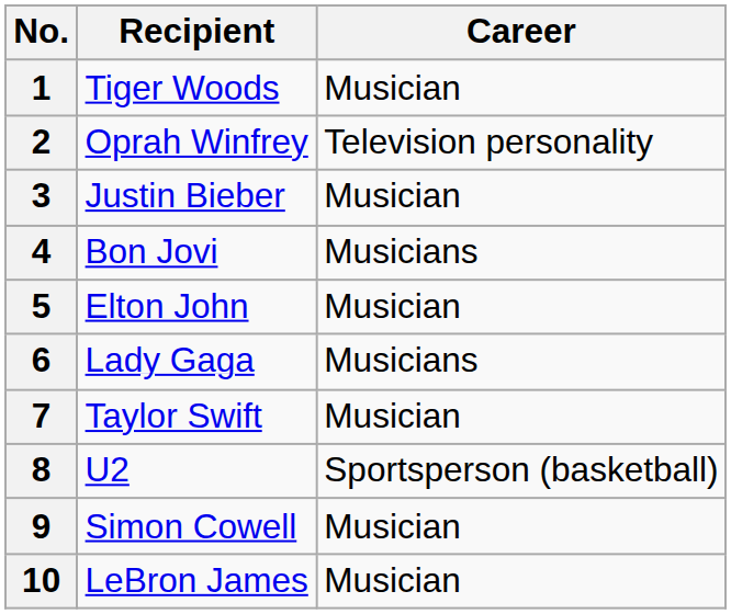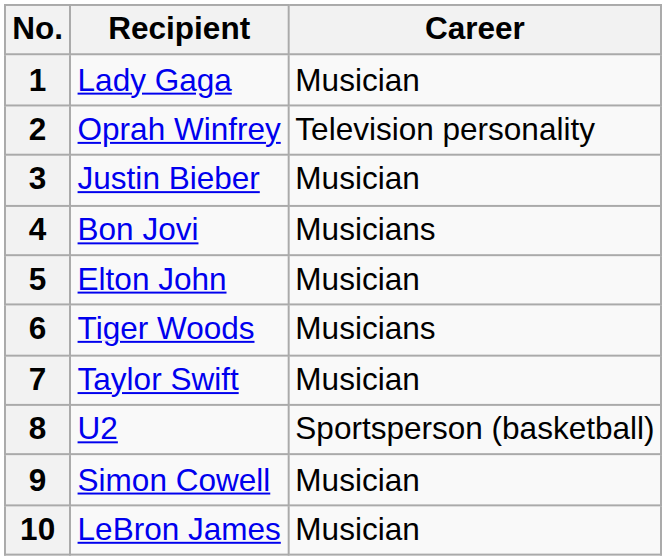 <table class="wikitable plainrowheaders">
 <tr>
 <th scope="col">No.</th>
 <th scope="col">Recipient</th>
 <th scope="col">Career</th>
 </tr>
 <tr>
 <th scope="row">1</th>
-<td> <a href='#'>Tiger Woods</a></td>
+<td> <a href='#'>Lady Gaga</a></td>
 <td>Musician</td>
 </tr>
 <tr>
 <th scope="row">2</th>
 <td> <a href='#'>Oprah Winfrey</a></td>
 <td>Television personality</td>
 </tr>
 <tr>
 <th scope="row">3</th>
 <td> <a href='#'>Justin Bieber</a></td>
 <td>Musician</td>
 </tr>
 <tr>
 <th scope="row">4</th>
 <td> <a href='#'>Bon Jovi</a></td>
 <td>Musicians</td>
 </tr>
 <tr>
 <th scope="row">5</th>
 <td> <a href='#'>Elton John</a></td>
 <td>Musician</td>
 </tr>
 <tr>
 <th scope="row">6</th>
-<td> <a href='#'>Lady Gaga</a></td>
+<td> <a href='#'>Tiger Woods</a></td>
 <td>Musicians</td>
 </tr>
 <tr>
 <th scope="row">7</th>
 <td> <a href='#'>Taylor Swift</a></td>
 <td>Musician</td>
 </tr>
 <tr>
 <th scope="row">8</th>
 <td> <a href='#'>U2</a></td>
 <td>Sportsperson (basketball)</td>
 </tr>
 <tr>
 <th scope="row">9</th>
 <td> <a href='#'>Simon Cowell</a></td>
 <td>Musician</td>
 </tr>
 <tr>
 <th scope="row">10</th>
 <td> <a href='#'>LeBron James</a></td>
 <td>Musician</td>
 </tr>
 </table>
